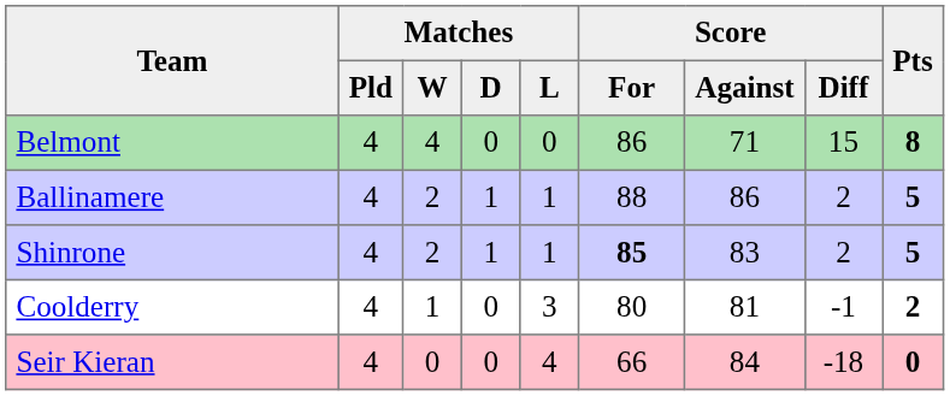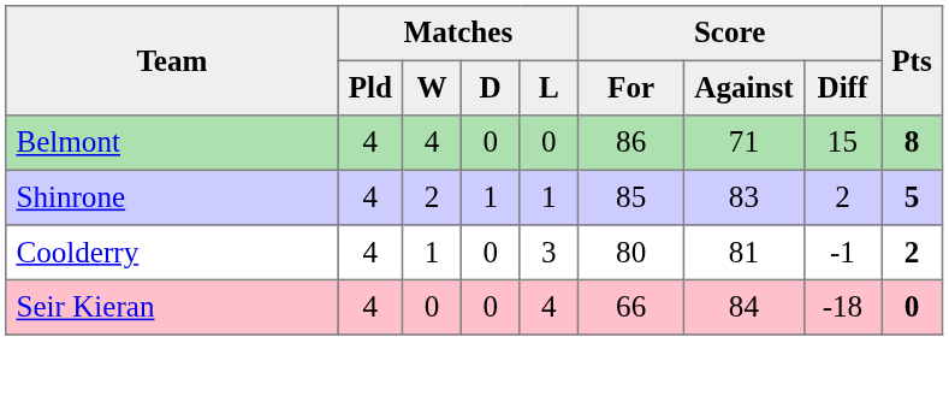 <table style=border-collapse:collapse border=1 cellspacing=0 cellpadding=5>
 <tr align=center bgcolor=#efefef>
 <th rowspan=2 width=165>Team</th>
 <th colspan=4>Matches</th>
 <th colspan=3>Score</th>
 <th rowspan=2width=20>Pts</th>
 </tr>
 <tr align=center bgcolor=#efefef>
 <th width=20>Pld</th>
 <th width=20>W</th>
 <th width=20>D</th>
 <th width=20>L</th>
 <th width=45>For</th>
 <th width=45>Against</th>
 <th width=30>Diff</th>
 </tr>
 <tr align=center style="background:#ACE1AF;">
 <td style="text-align:left;"><a href='#'>Belmont</a></td>
 <td>4</td>
 <td>4</td>
 <td>0</td>
 <td>0</td>
 <td>86</td>
 <td>71</td>
 <td>15</td>
 <td><strong>8</strong></td>
 </tr>
 <tr align=center style="background:#ccccff;">
-<td style="text-align:left;"><a href='#'>Ballinamere</a></td>
-<td>4</td>
-<td>2</td>
-<td>1</td>
-<td>1</td>
-<td>88</td>
-<td>86</td>
-<td>2</td>
-<td><strong>5</strong></td>
-</tr>
-<tr align=center style="background:#ccccff;">
 <td style="text-align:left;"><a href='#'>Shinrone</a></td>
 <td>4</td>
 <td>2</td>
 <td>1</td>
 <td>1</td>
-<td><strong>85</strong></td>
+<td>85</td>
 <td>83</td>
 <td>2</td>
 <td><strong>5</strong></td>
 </tr>
 <tr align=center>
 <td style="text-align:left;"><a href='#'>Coolderry</a></td>
 <td>4</td>
 <td>1</td>
 <td>0</td>
 <td>3</td>
 <td>80</td>
 <td>81</td>
 <td>-1</td>
 <td><strong>2</strong></td>
 </tr>
 <tr align=center style="background:#FFC0CB;">
 <td style="text-align:left;"><a href='#'>Seir Kieran</a></td>
 <td>4</td>
 <td>0</td>
 <td>0</td>
 <td>4</td>
 <td>66</td>
 <td>84</td>
 <td>-18</td>
 <td><strong>0</strong></td>
 </tr>
 </table>
